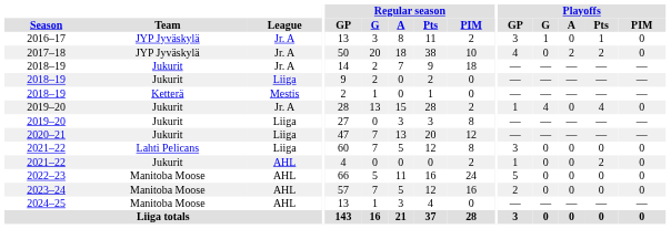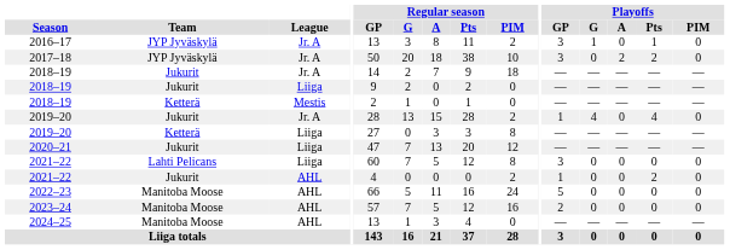 <table border="0" cellpadding="1" cellspacing="0" style="text-align:center; width:60em">
 <tr bgcolor="#e0e0e0">
 <th colspan="3" bgcolor="#ffffff"></th>
 <th rowspan="99" bgcolor="#ffffff"></th>
 <th colspan="5"><a href='#'>Regular season</a></th>
 <th rowspan="99" bgcolor="#ffffff"></th>
 <th colspan="5"><a href='#'>Playoffs</a></th>
 </tr>
 <tr bgcolor="#e0e0e0">
 <th><a href='#'>Season</a></th>
 <th>Team</th>
 <th>League</th>
 <th>GP</th>
 <th><a href='#'>G</a></th>
 <th><a href='#'>A</a></th>
 <th><a href='#'>Pts</a></th>
 <th><a href='#'>PIM</a></th>
 <th>GP</th>
 <th>G</th>
 <th>A</th>
 <th>Pts</th>
 <th>PIM</th>
 </tr>
 <tr>
 <td>2016–17</td>
 <td><a href='#'>JYP Jyväskylä</a></td>
 <td><a href='#'>Jr. A</a></td>
 <td>13</td>
 <td>3</td>
 <td>8</td>
 <td>11</td>
 <td>2</td>
 <td>3</td>
 <td>1</td>
 <td>0</td>
 <td>1</td>
 <td>0</td>
 </tr>
 <tr bgcolor="#f0f0f0">
 <td>2017–18</td>
 <td>JYP Jyväskylä</td>
 <td>Jr. A</td>
 <td>50</td>
 <td>20</td>
 <td>18</td>
 <td>38</td>
 <td>10</td>
-<td>4</td>
+<td>3</td>
 <td>0</td>
 <td>2</td>
 <td>2</td>
 <td>0</td>
 </tr>
 <tr>
 <td>2018–19</td>
 <td><a href='#'>Jukurit</a></td>
 <td>Jr. A</td>
 <td>14</td>
 <td>2</td>
 <td>7</td>
 <td>9</td>
 <td>18</td>
 <td>—</td>
 <td>—</td>
 <td>—</td>
 <td>—</td>
 <td>—</td>
 </tr>
 <tr bgcolor="#f0f0f0">
 <td><a href='#'>2018–19</a></td>
 <td>Jukurit</td>
 <td><a href='#'>Liiga</a></td>
 <td>9</td>
 <td>2</td>
 <td>0</td>
 <td>2</td>
 <td>0</td>
 <td>—</td>
 <td>—</td>
 <td>—</td>
 <td>—</td>
 <td>—</td>
 </tr>
 <tr>
 <td><a href='#'>2018–19</a></td>
 <td><a href='#'>Ketterä</a></td>
 <td><a href='#'>Mestis</a></td>
 <td>2</td>
 <td>1</td>
 <td>0</td>
 <td>1</td>
 <td>0</td>
 <td>—</td>
 <td>—</td>
 <td>—</td>
 <td>—</td>
 <td>—</td>
 </tr>
 <tr bgcolor="#f0f0f0">
 <td>2019–20</td>
 <td>Jukurit</td>
 <td>Jr. A</td>
 <td>28</td>
 <td>13</td>
 <td>15</td>
 <td>28</td>
 <td>2</td>
 <td>1</td>
 <td>4</td>
 <td>0</td>
 <td>4</td>
 <td>0</td>
 </tr>
 <tr>
 <td><a href='#'>2019–20</a></td>
-<td>Jukurit</td>
+<td><a href='#'>Ketterä</a></td>
 <td>Liiga</td>
 <td>27</td>
 <td>0</td>
 <td>3</td>
 <td>3</td>
 <td>8</td>
 <td>—</td>
 <td>—</td>
 <td>—</td>
 <td>—</td>
 <td>—</td>
 </tr>
 <tr bgcolor="#f0f0f0">
 <td><a href='#'>2020–21</a></td>
 <td>Jukurit</td>
 <td>Liiga</td>
 <td>47</td>
 <td>7</td>
 <td>13</td>
 <td>20</td>
 <td>12</td>
 <td>—</td>
 <td>—</td>
 <td>—</td>
 <td>—</td>
 <td>—</td>
 </tr>
 <tr>
 <td><a href='#'>2021–22</a></td>
 <td><a href='#'>Lahti Pelicans</a></td>
 <td>Liiga</td>
 <td>60</td>
 <td>7</td>
 <td>5</td>
 <td>12</td>
 <td>8</td>
 <td>3</td>
 <td>0</td>
 <td>0</td>
 <td>0</td>
 <td>0</td>
 </tr>
 <tr bgcolor="#f0f0f0">
 <td><a href='#'>2021–22</a></td>
 <td>Jukurit</td>
 <td><a href='#'>AHL</a></td>
 <td>4</td>
 <td>0</td>
 <td>0</td>
 <td>0</td>
 <td>2</td>
 <td>1</td>
 <td>0</td>
 <td>0</td>
 <td>2</td>
 <td>0</td>
 </tr>
 <tr>
 <td><a href='#'>2022–23</a></td>
 <td>Manitoba Moose</td>
 <td>AHL</td>
 <td>66</td>
 <td>5</td>
 <td>11</td>
 <td>16</td>
 <td>24</td>
 <td>5</td>
 <td>0</td>
 <td>0</td>
 <td>0</td>
 <td>0</td>
 </tr>
 <tr bgcolor="#f0f0f0">
 <td><a href='#'>2023–24</a></td>
 <td>Manitoba Moose</td>
 <td>AHL</td>
 <td>57</td>
 <td>7</td>
 <td>5</td>
 <td>12</td>
 <td>16</td>
 <td>2</td>
 <td>0</td>
 <td>0</td>
 <td>0</td>
 <td>0</td>
 </tr>
 <tr>
 <td><a href='#'>2024–25</a></td>
 <td>Manitoba Moose</td>
 <td>AHL</td>
 <td>13</td>
 <td>1</td>
 <td>3</td>
 <td>4</td>
 <td>0</td>
 <td>—</td>
 <td>—</td>
 <td>—</td>
 <td>—</td>
 <td>—</td>
 </tr>
 <tr bgcolor="#e0e0e0">
 <th colspan="3">Liiga totals</th>
 <th>143</th>
 <th>16</th>
 <th>21</th>
 <th>37</th>
 <th>28</th>
 <th>3</th>
 <th>0</th>
 <th>0</th>
 <th>0</th>
 <th>0</th>
 </tr>
 </table>
